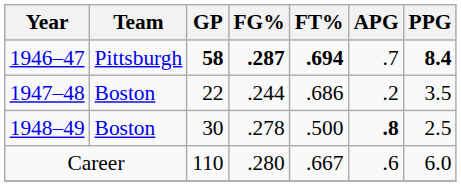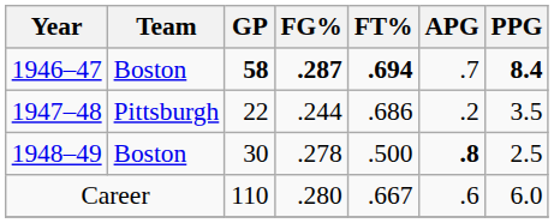 <table class="wikitable sortable" style="font-size:95%; text-align:right;">
 <tr>
 <th>Year</th>
 <th>Team</th>
 <th>GP</th>
 <th>FG%</th>
 <th>FT%</th>
 <th>APG</th>
 <th>PPG</th>
 </tr>
 <tr>
 <td style="text-align:left;"><a href='#'>1946–47</a></td>
-<td style="text-align:left;"><a href='#'>Pittsburgh</a></td>
+<td style="text-align:left;"><a href='#'>Boston</a></td>
 <td><strong>58</strong></td>
 <td><strong>.287</strong></td>
 <td><strong>.694</strong></td>
 <td>.7</td>
 <td><strong>8.4</strong></td>
 </tr>
 <tr>
 <td style="text-align:left;"><a href='#'>1947–48</a></td>
-<td style="text-align:left;"><a href='#'>Boston</a></td>
+<td style="text-align:left;"><a href='#'>Pittsburgh</a></td>
 <td>22</td>
 <td>.244</td>
 <td>.686</td>
 <td>.2</td>
 <td>3.5</td>
 </tr>
 <tr>
 <td style="text-align:left;"><a href='#'>1948–49</a></td>
 <td style="text-align:left;"><a href='#'>Boston</a></td>
 <td>30</td>
 <td>.278</td>
 <td>.500</td>
 <td><strong>.8</strong></td>
 <td>2.5</td>
 </tr>
 <tr>
 <td style="text-align:center;" colspan="2">Career</td>
 <td>110</td>
 <td>.280</td>
 <td>.667</td>
 <td>.6</td>
 <td>6.0</td>
 </tr>
 <tr>
 </tr>
 </table>
